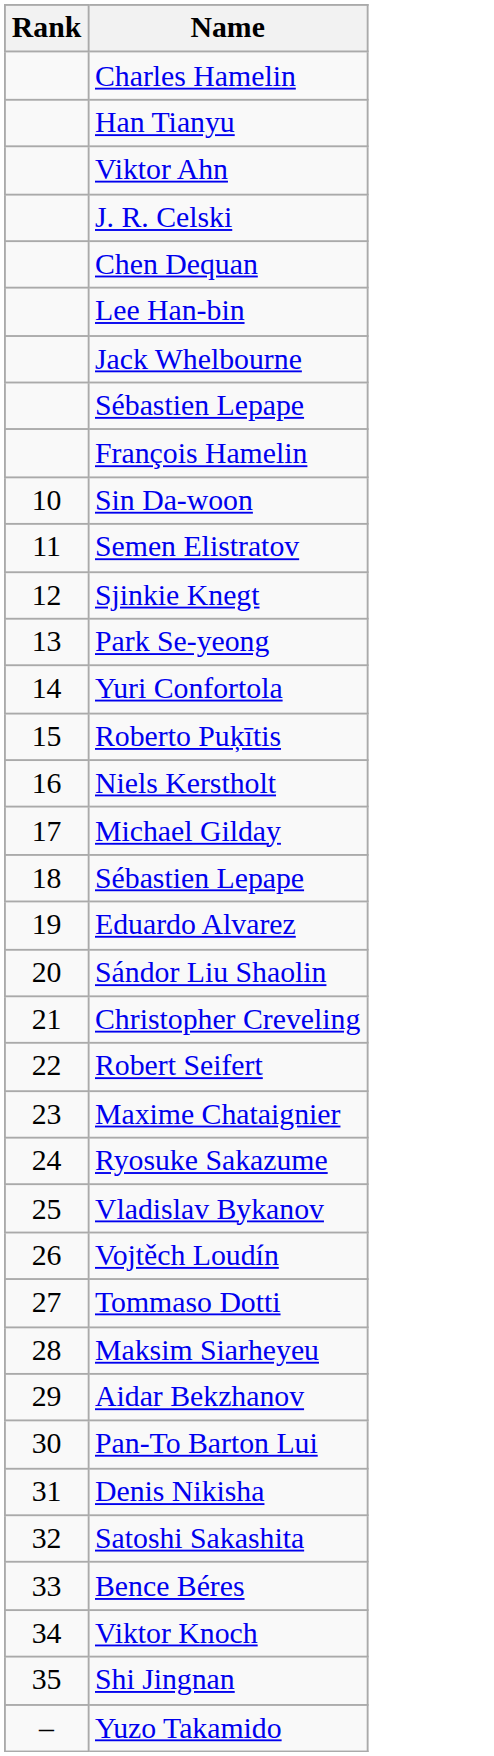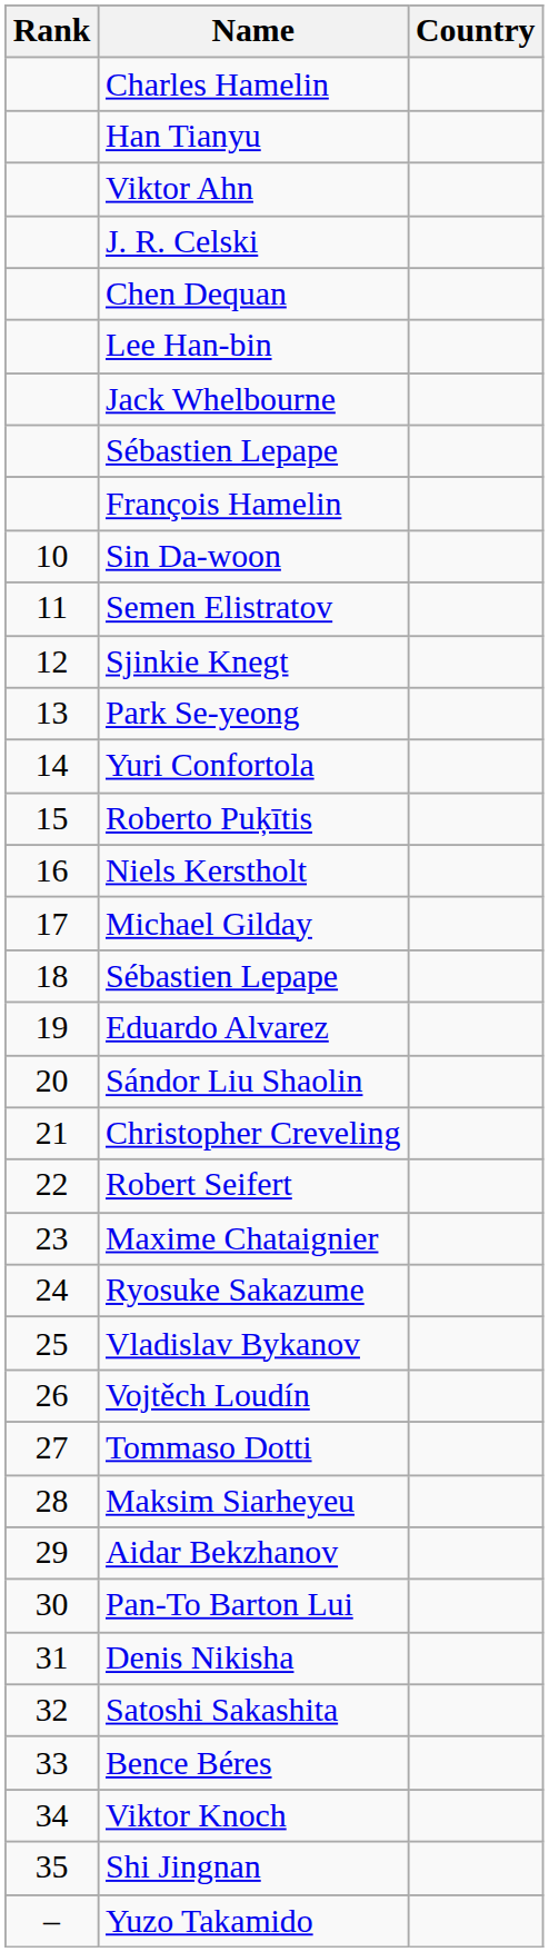 <table class="wikitable sortable" style="text-align:center">
 <tr>
 <th>Rank</th>
 <th>Name</th>
+<th>Country</th>
 </tr>
 <tr>
 <td></td>
 <td align=left><a href='#'>Charles Hamelin</a></td>
+<td align=left></td>
 </tr>
 <tr>
 <td></td>
 <td align=left><a href='#'>Han Tianyu</a></td>
+<td align=left></td>
 </tr>
 <tr>
 <td></td>
 <td align=left><a href='#'>Viktor Ahn</a></td>
+<td align=left></td>
 </tr>
 <tr>
 <td></td>
 <td align=left><a href='#'>J. R. Celski</a></td>
+<td align=left></td>
 </tr>
 <tr>
 <td></td>
 <td align=left><a href='#'>Chen Dequan</a></td>
+<td align=left></td>
 </tr>
 <tr>
 <td></td>
 <td align=left><a href='#'>Lee Han-bin</a></td>
+<td align=left></td>
 </tr>
 <tr>
 <td></td>
 <td align=left><a href='#'>Jack Whelbourne</a></td>
+<td align=left></td>
 </tr>
 <tr>
 <td></td>
 <td align=left><a href='#'>Sébastien Lepape</a></td>
+<td align=left></td>
 </tr>
 <tr>
 <td></td>
 <td align=left><a href='#'>François Hamelin</a></td>
+<td align=left></td>
 </tr>
 <tr>
 <td>10</td>
 <td align=left><a href='#'>Sin Da-woon</a></td>
+<td align=left></td>
 </tr>
 <tr>
 <td>11</td>
 <td align=left><a href='#'>Semen Elistratov</a></td>
+<td align=left></td>
 </tr>
 <tr>
 <td>12</td>
 <td align=left><a href='#'>Sjinkie Knegt</a></td>
+<td align=left></td>
 </tr>
 <tr>
 <td>13</td>
 <td align=left><a href='#'>Park Se-yeong</a></td>
+<td align=left></td>
 </tr>
 <tr>
 <td>14</td>
 <td align=left><a href='#'>Yuri Confortola</a></td>
+<td align=left></td>
 </tr>
 <tr>
 <td>15</td>
 <td align=left><a href='#'>Roberto Puķītis</a></td>
+<td align=left></td>
 </tr>
 <tr>
 <td>16</td>
 <td align=left><a href='#'>Niels Kerstholt</a></td>
+<td align=left></td>
 </tr>
 <tr>
 <td>17</td>
 <td align=left><a href='#'>Michael Gilday</a></td>
+<td align=left></td>
 </tr>
 <tr>
 <td>18</td>
 <td align=left><a href='#'>Sébastien Lepape</a></td>
+<td align=left></td>
 </tr>
 <tr>
 <td>19</td>
 <td align=left><a href='#'>Eduardo Alvarez</a></td>
+<td align=left></td>
 </tr>
 <tr>
 <td>20</td>
 <td align=left><a href='#'>Sándor Liu Shaolin</a></td>
+<td align=left></td>
 </tr>
 <tr>
 <td>21</td>
 <td align=left><a href='#'>Christopher Creveling</a></td>
+<td align=left></td>
 </tr>
 <tr>
 <td>22</td>
 <td align=left><a href='#'>Robert Seifert</a></td>
+<td align=left></td>
 </tr>
 <tr>
 <td>23</td>
 <td align=left><a href='#'>Maxime Chataignier</a></td>
+<td align=left></td>
 </tr>
 <tr>
 <td>24</td>
 <td align=left><a href='#'>Ryosuke Sakazume</a></td>
+<td align=left></td>
 </tr>
 <tr>
 <td>25</td>
 <td align=left><a href='#'>Vladislav Bykanov</a></td>
+<td align=left></td>
 </tr>
 <tr>
 <td>26</td>
 <td align=left><a href='#'>Vojtěch Loudín</a></td>
+<td align=left></td>
 </tr>
 <tr>
 <td>27</td>
 <td align=left><a href='#'>Tommaso Dotti</a></td>
+<td align=left></td>
 </tr>
 <tr>
 <td>28</td>
 <td align=left><a href='#'>Maksim Siarheyeu</a></td>
+<td align=left></td>
 </tr>
 <tr>
 <td>29</td>
 <td align=left><a href='#'>Aidar Bekzhanov</a></td>
+<td align=left></td>
 </tr>
 <tr>
 <td>30</td>
 <td align=left><a href='#'>Pan-To Barton Lui</a></td>
+<td align=left></td>
 </tr>
 <tr>
 <td>31</td>
 <td align=left><a href='#'>Denis Nikisha</a></td>
+<td align=left></td>
 </tr>
 <tr>
 <td>32</td>
 <td align=left><a href='#'>Satoshi Sakashita</a></td>
+<td align=left></td>
 </tr>
 <tr>
 <td>33</td>
 <td align=left><a href='#'>Bence Béres</a></td>
+<td align=left></td>
 </tr>
 <tr>
 <td>34</td>
 <td align=left><a href='#'>Viktor Knoch</a></td>
+<td align=left></td>
 </tr>
 <tr>
 <td>35</td>
 <td align=left><a href='#'>Shi Jingnan</a></td>
+<td align=left></td>
 </tr>
 <tr>
 <td>–</td>
 <td align=left><a href='#'>Yuzo Takamido</a></td>
+<td align=left></td>
 </tr>
 </table>
